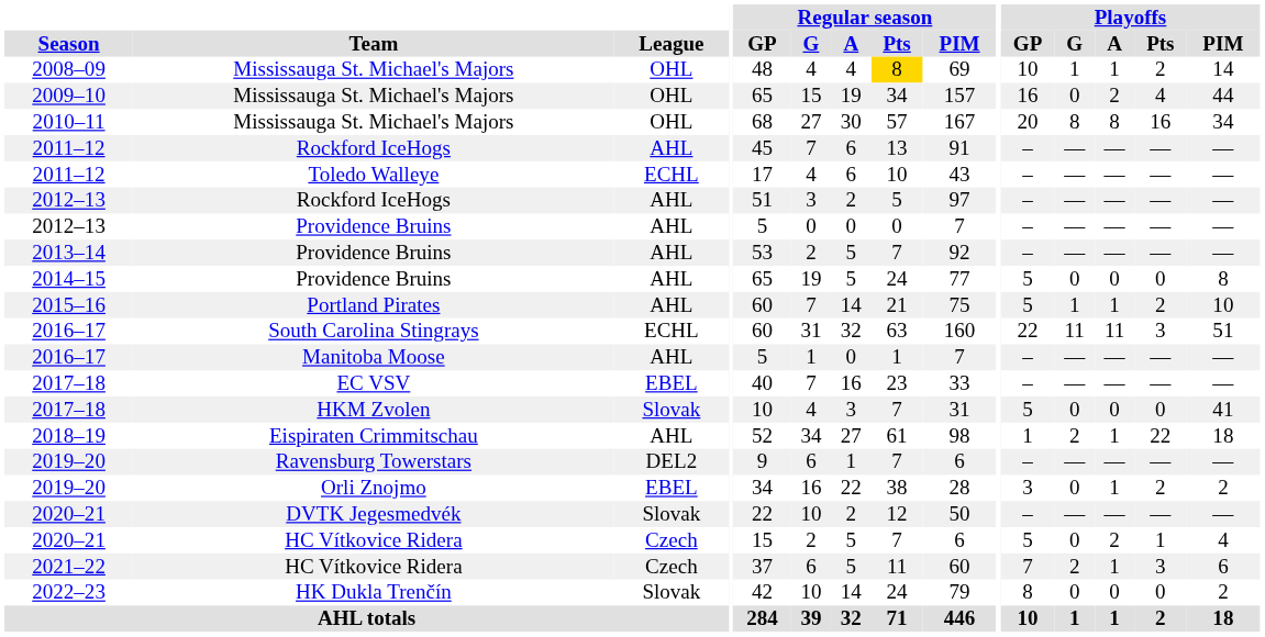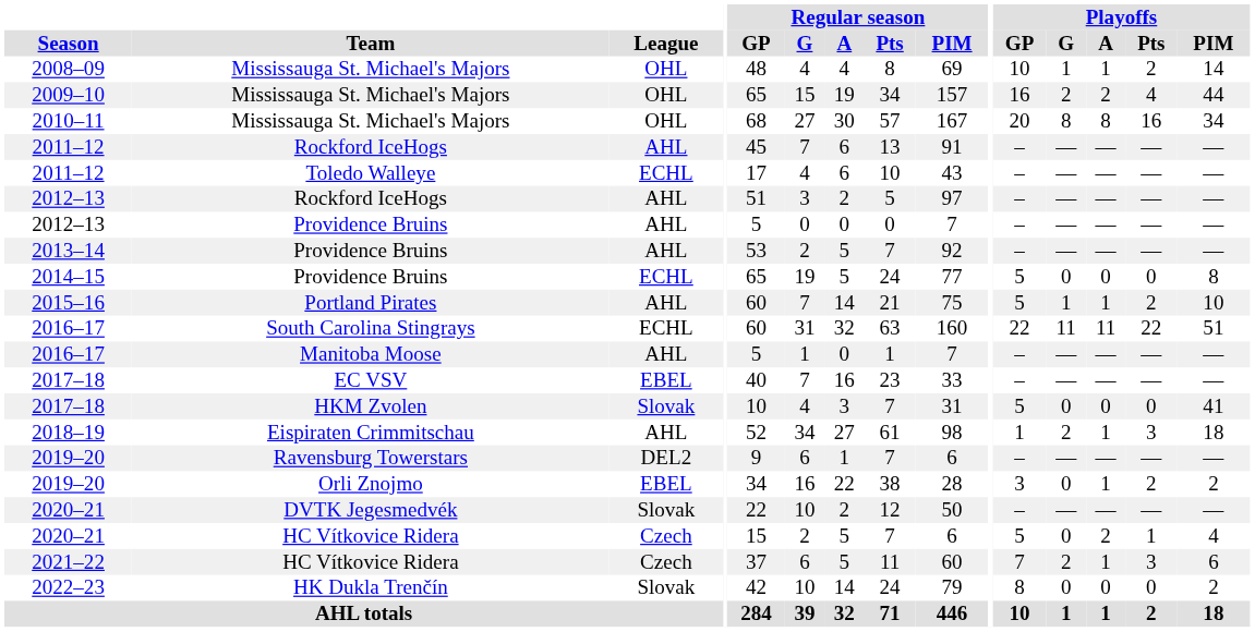 <table border="0" cellpadding="1" cellspacing="0" style="text-align:center; width:60em">
 <tr bgcolor="#e0e0e0">
 <th colspan="3" bgcolor="#ffffff"></th>
 <th rowspan="99" bgcolor="#ffffff"></th>
 <th colspan="5"><a href='#'>Regular season</a></th>
 <th rowspan="99" bgcolor="#ffffff"></th>
 <th colspan="5"><a href='#'>Playoffs</a></th>
 </tr>
 <tr bgcolor="#e0e0e0">
 <th><a href='#'>Season</a></th>
 <th>Team</th>
 <th>League</th>
 <th>GP</th>
 <th><a href='#'>G</a></th>
 <th><a href='#'>A</a></th>
 <th><a href='#'>Pts</a></th>
 <th><a href='#'>PIM</a></th>
 <th>GP</th>
 <th>G</th>
 <th>A</th>
 <th>Pts</th>
 <th>PIM</th>
 </tr>
 <tr>
 <td><a href='#'>2008–09</a></td>
 <td><a href='#'>Mississauga St. Michael's Majors</a></td>
 <td><a href='#'>OHL</a></td>
 <td>48</td>
 <td>4</td>
 <td>4</td>
-<td style="background: gold;">8</td>
+<td>8</td>
 <td>69</td>
 <td>10</td>
 <td>1</td>
 <td>1</td>
 <td>2</td>
 <td>14</td>
 </tr>
 <tr bgcolor="#f0f0f0">
 <td><a href='#'>2009–10</a></td>
 <td>Mississauga St. Michael's Majors</td>
 <td>OHL</td>
 <td>65</td>
 <td>15</td>
 <td>19</td>
 <td>34</td>
 <td>157</td>
 <td>16</td>
-<td>0</td>
+<td>2</td>
 <td>2</td>
 <td>4</td>
 <td>44</td>
 </tr>
 <tr>
 <td><a href='#'>2010–11</a></td>
 <td>Mississauga St. Michael's Majors</td>
 <td>OHL</td>
 <td>68</td>
 <td>27</td>
 <td>30</td>
 <td>57</td>
 <td>167</td>
 <td>20</td>
 <td>8</td>
 <td>8</td>
 <td>16</td>
 <td>34</td>
 </tr>
 <tr bgcolor="#f0f0f0">
 <td><a href='#'>2011–12</a></td>
 <td><a href='#'>Rockford IceHogs</a></td>
 <td><a href='#'>AHL</a></td>
 <td>45</td>
 <td>7</td>
 <td>6</td>
 <td>13</td>
 <td>91</td>
 <td>–</td>
 <td>—</td>
 <td>—</td>
 <td>—</td>
 <td>—</td>
 </tr>
 <tr>
 <td><a href='#'>2011–12</a></td>
 <td><a href='#'>Toledo Walleye</a></td>
 <td><a href='#'>ECHL</a></td>
 <td>17</td>
 <td>4</td>
 <td>6</td>
 <td>10</td>
 <td>43</td>
 <td>–</td>
 <td>—</td>
 <td>—</td>
 <td>—</td>
 <td>—</td>
 </tr>
 <tr bgcolor="#f0f0f0">
 <td><a href='#'>2012–13</a></td>
 <td>Rockford IceHogs</td>
 <td>AHL</td>
 <td>51</td>
 <td>3</td>
 <td>2</td>
 <td>5</td>
 <td>97</td>
 <td>–</td>
 <td>—</td>
 <td>—</td>
 <td>—</td>
 <td>—</td>
 </tr>
 <tr>
 <td>2012–13</td>
 <td><a href='#'>Providence Bruins</a></td>
 <td>AHL</td>
 <td>5</td>
 <td>0</td>
 <td>0</td>
 <td>0</td>
 <td>7</td>
 <td>–</td>
 <td>—</td>
 <td>—</td>
 <td>—</td>
 <td>—</td>
 </tr>
 <tr bgcolor="#f0f0f0">
 <td><a href='#'>2013–14</a></td>
 <td>Providence Bruins</td>
 <td>AHL</td>
 <td>53</td>
 <td>2</td>
 <td>5</td>
 <td>7</td>
 <td>92</td>
 <td>–</td>
 <td>—</td>
 <td>—</td>
 <td>—</td>
 <td>—</td>
 </tr>
 <tr>
 <td><a href='#'>2014–15</a></td>
 <td>Providence Bruins</td>
-<td>AHL</td>
+<td><a href='#'>ECHL</a></td>
 <td>65</td>
 <td>19</td>
 <td>5</td>
 <td>24</td>
 <td>77</td>
 <td>5</td>
 <td>0</td>
 <td>0</td>
 <td>0</td>
 <td>8</td>
 </tr>
 <tr bgcolor="#f0f0f0">
 <td><a href='#'>2015–16</a></td>
 <td><a href='#'>Portland Pirates</a></td>
 <td>AHL</td>
 <td>60</td>
 <td>7</td>
 <td>14</td>
 <td>21</td>
 <td>75</td>
 <td>5</td>
 <td>1</td>
 <td>1</td>
 <td>2</td>
 <td>10</td>
 </tr>
 <tr>
 <td><a href='#'>2016–17</a></td>
 <td><a href='#'>South Carolina Stingrays</a></td>
 <td>ECHL</td>
 <td>60</td>
 <td>31</td>
 <td>32</td>
 <td>63</td>
 <td>160</td>
 <td>22</td>
 <td>11</td>
 <td>11</td>
-<td>3</td>
+<td>22</td>
 <td>51</td>
 </tr>
 <tr bgcolor="#f0f0f0">
 <td><a href='#'>2016–17</a></td>
 <td><a href='#'>Manitoba Moose</a></td>
 <td>AHL</td>
 <td>5</td>
 <td>1</td>
 <td>0</td>
 <td>1</td>
 <td>7</td>
 <td>–</td>
 <td>—</td>
 <td>—</td>
 <td>—</td>
 <td>—</td>
 </tr>
 <tr>
 <td><a href='#'>2017–18</a></td>
 <td><a href='#'>EC VSV</a></td>
 <td><a href='#'>EBEL</a></td>
 <td>40</td>
 <td>7</td>
 <td>16</td>
 <td>23</td>
 <td>33</td>
 <td>–</td>
 <td>—</td>
 <td>—</td>
 <td>—</td>
 <td>—</td>
 </tr>
 <tr bgcolor="#f0f0f0">
 <td><a href='#'>2017–18</a></td>
 <td><a href='#'>HKM Zvolen</a></td>
 <td><a href='#'>Slovak</a></td>
 <td>10</td>
 <td>4</td>
 <td>3</td>
 <td>7</td>
 <td>31</td>
 <td>5</td>
 <td>0</td>
 <td>0</td>
 <td>0</td>
 <td>41</td>
 </tr>
 <tr>
 <td><a href='#'>2018–19</a></td>
 <td><a href='#'>Eispiraten Crimmitschau</a></td>
 <td>AHL</td>
 <td>52</td>
 <td>34</td>
 <td>27</td>
 <td>61</td>
 <td>98</td>
 <td>1</td>
 <td>2</td>
 <td>1</td>
-<td>22</td>
+<td>3</td>
 <td>18</td>
 </tr>
 <tr bgcolor="#f0f0f0">
 <td><a href='#'>2019–20</a></td>
 <td><a href='#'>Ravensburg Towerstars</a></td>
 <td>DEL2</td>
 <td>9</td>
 <td>6</td>
 <td>1</td>
 <td>7</td>
 <td>6</td>
 <td>–</td>
 <td>—</td>
 <td>—</td>
 <td>—</td>
 <td>—</td>
 </tr>
 <tr>
 <td><a href='#'>2019–20</a></td>
 <td><a href='#'>Orli Znojmo</a></td>
 <td><a href='#'>EBEL</a></td>
 <td>34</td>
 <td>16</td>
 <td>22</td>
 <td>38</td>
 <td>28</td>
 <td>3</td>
 <td>0</td>
 <td>1</td>
 <td>2</td>
 <td>2</td>
 </tr>
 <tr bgcolor="#f0f0f0">
 <td><a href='#'>2020–21</a></td>
 <td><a href='#'>DVTK Jegesmedvék</a></td>
 <td>Slovak</td>
 <td>22</td>
 <td>10</td>
 <td>2</td>
 <td>12</td>
 <td>50</td>
 <td>–</td>
 <td>—</td>
 <td>—</td>
 <td>—</td>
 <td>—</td>
 </tr>
 <tr>
 <td><a href='#'>2020–21</a></td>
 <td><a href='#'>HC Vítkovice Ridera</a></td>
 <td><a href='#'>Czech</a></td>
 <td>15</td>
 <td>2</td>
 <td>5</td>
 <td>7</td>
 <td>6</td>
 <td>5</td>
 <td>0</td>
 <td>2</td>
 <td>1</td>
 <td>4</td>
 </tr>
 <tr bgcolor="#f0f0f0">
 <td><a href='#'>2021–22</a></td>
 <td>HC Vítkovice Ridera</td>
 <td>Czech</td>
 <td>37</td>
 <td>6</td>
 <td>5</td>
 <td>11</td>
 <td>60</td>
 <td>7</td>
 <td>2</td>
 <td>1</td>
 <td>3</td>
 <td>6</td>
 </tr>
 <tr>
 <td><a href='#'>2022–23</a></td>
 <td><a href='#'>HK Dukla Trenčín</a></td>
 <td>Slovak</td>
 <td>42</td>
 <td>10</td>
 <td>14</td>
 <td>24</td>
 <td>79</td>
 <td>8</td>
 <td>0</td>
 <td>0</td>
 <td>0</td>
 <td>2</td>
 </tr>
 <tr bgcolor="#e0e0e0">
 <th colspan="3">AHL totals</th>
 <th>284</th>
 <th>39</th>
 <th>32</th>
 <th>71</th>
 <th>446</th>
 <th>10</th>
 <th>1</th>
 <th>1</th>
 <th>2</th>
 <th>18</th>
 </tr>
 </table>
